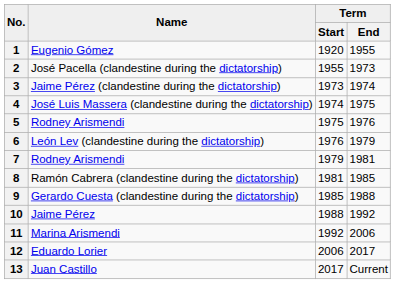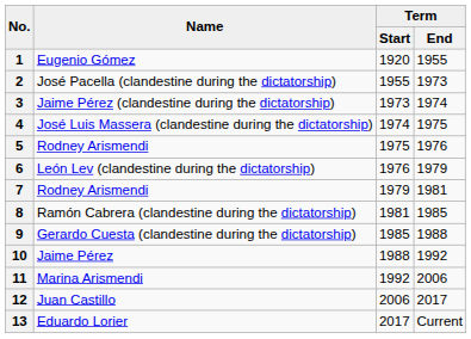 <table class="wikitable">
 <tr>
 <th style="background:#efefef;" rowspan="2">No.</th>
 <th style="background:#efefef;" rowspan="2">Name</th>
 <th style="background:#efefef;" colspan="2">Term</th>
 </tr>
 <tr>
 <th>Start</th>
 <th>End</th>
 </tr>
 <tr>
 <th>1</th>
 <td><a href='#'>Eugenio Gómez</a></td>
 <td>1920</td>
 <td>1955</td>
 </tr>
 <tr>
 <th>2</th>
 <td>José Pacella (clandestine during the <a href='#'>dictatorship</a>)</td>
 <td>1955</td>
 <td>1973</td>
 </tr>
 <tr>
 <th>3</th>
 <td><a href='#'>Jaime Pérez</a> (clandestine during the <a href='#'>dictatorship</a>)</td>
 <td>1973</td>
 <td>1974</td>
 </tr>
 <tr>
 <th>4</th>
 <td><a href='#'>José Luis Massera</a> (clandestine during the <a href='#'>dictatorship</a>)</td>
 <td>1974</td>
 <td>1975</td>
 </tr>
 <tr>
 <th>5</th>
 <td><a href='#'>Rodney Arismendi</a></td>
 <td>1975</td>
 <td>1976</td>
 </tr>
 <tr>
 <th>6</th>
 <td><a href='#'>León Lev</a> (clandestine during the <a href='#'>dictatorship</a>)</td>
 <td>1976</td>
 <td>1979</td>
 </tr>
 <tr>
 <th>7</th>
 <td><a href='#'>Rodney Arismendi</a></td>
 <td>1979</td>
 <td>1981</td>
 </tr>
 <tr>
 <th>8</th>
 <td>Ramón Cabrera (clandestine during the <a href='#'>dictatorship</a>)</td>
 <td>1981</td>
 <td>1985</td>
 </tr>
 <tr>
 <th>9</th>
 <td><a href='#'>Gerardo Cuesta</a> (clandestine during the <a href='#'>dictatorship</a>)</td>
 <td>1985</td>
 <td>1988</td>
 </tr>
 <tr>
 <th>10</th>
 <td><a href='#'>Jaime Pérez</a></td>
 <td>1988</td>
 <td>1992</td>
 </tr>
 <tr>
 <th>11</th>
 <td><a href='#'>Marina Arismendi</a></td>
 <td>1992</td>
 <td>2006</td>
 </tr>
 <tr>
 <th>12</th>
-<td><a href='#'>Eduardo Lorier</a></td>
+<td><a href='#'>Juan Castillo</a></td>
 <td>2006</td>
 <td>2017</td>
 </tr>
 <tr>
 <th>13</th>
-<td><a href='#'>Juan Castillo</a></td>
+<td><a href='#'>Eduardo Lorier</a></td>
 <td>2017</td>
 <td>Current</td>
 </tr>
 </table>
